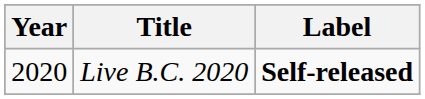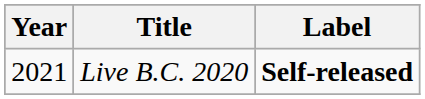 <table class="wikitable">
 <tr>
 <th>Year</th>
 <th>Title</th>
 <th>Label</th>
 </tr>
 <tr>
-<td>2020</td>
+<td>2021</td>
 <td><em>Live B.C. 2020</em></td>
 <td><strong>Self-released</strong></td>
 </tr>
 </table>
